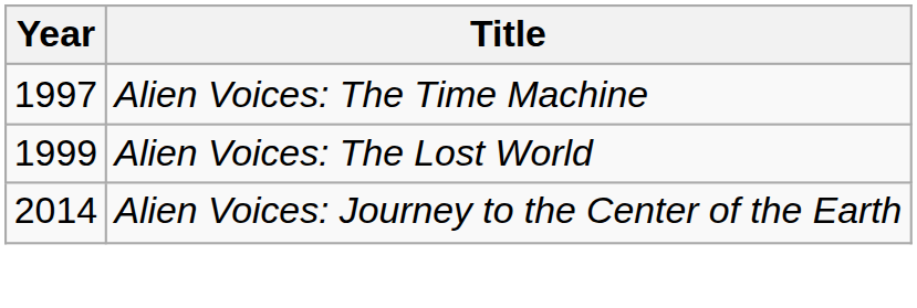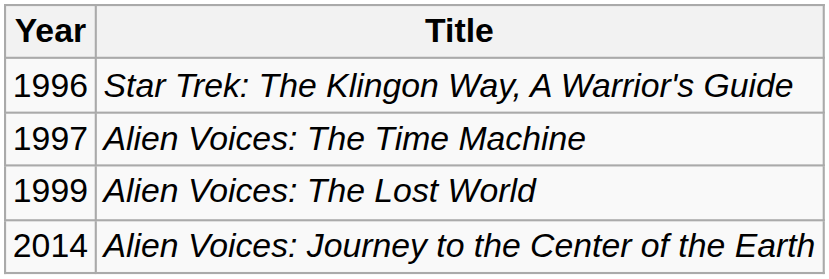 <table class="wikitable sortable">
 <tr>
 <th>Year</th>
 <th>Title</th>
+</tr>
+<tr>
+<td>1996</td>
+<td><em>Star Trek: The Klingon Way, A Warrior's Guide</em></td>
 </tr>
 <tr>
 <td>1997</td>
 <td><em>Alien Voices: The Time Machine</em></td>
 </tr>
 <tr>
 <td>1999</td>
 <td><em>Alien Voices: The Lost World</em></td>
 </tr>
 <tr>
 <td>2014</td>
 <td><em>Alien Voices: Journey to the Center of the Earth</em></td>
 </tr>
 </table>
